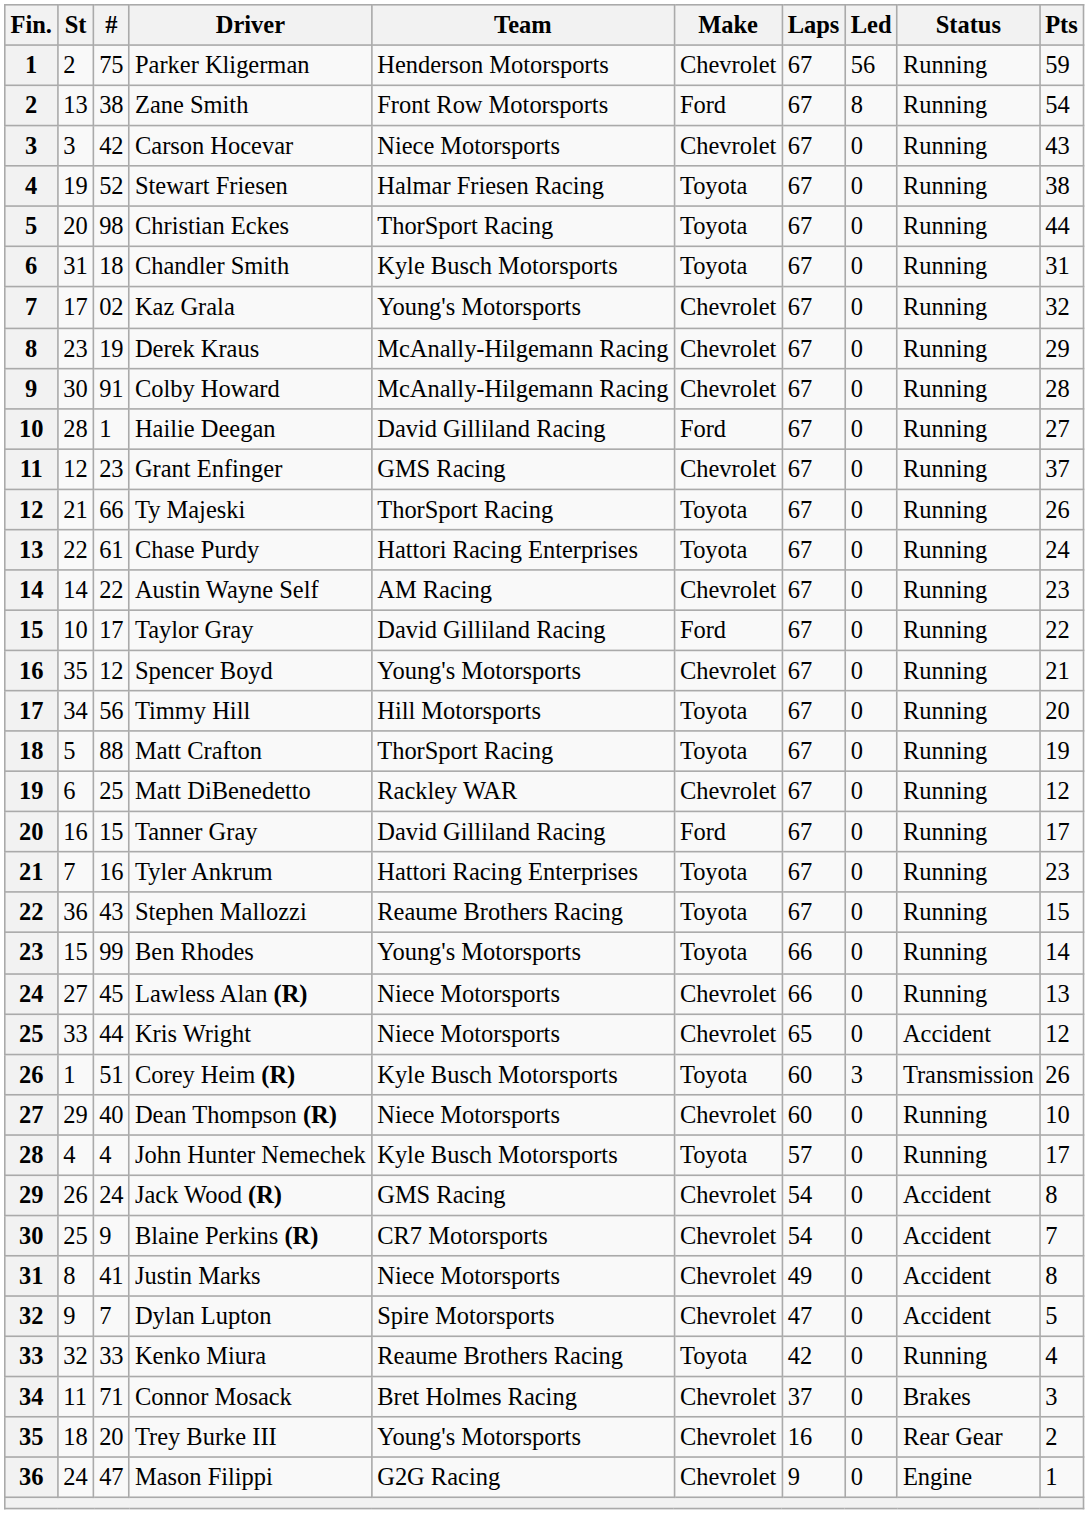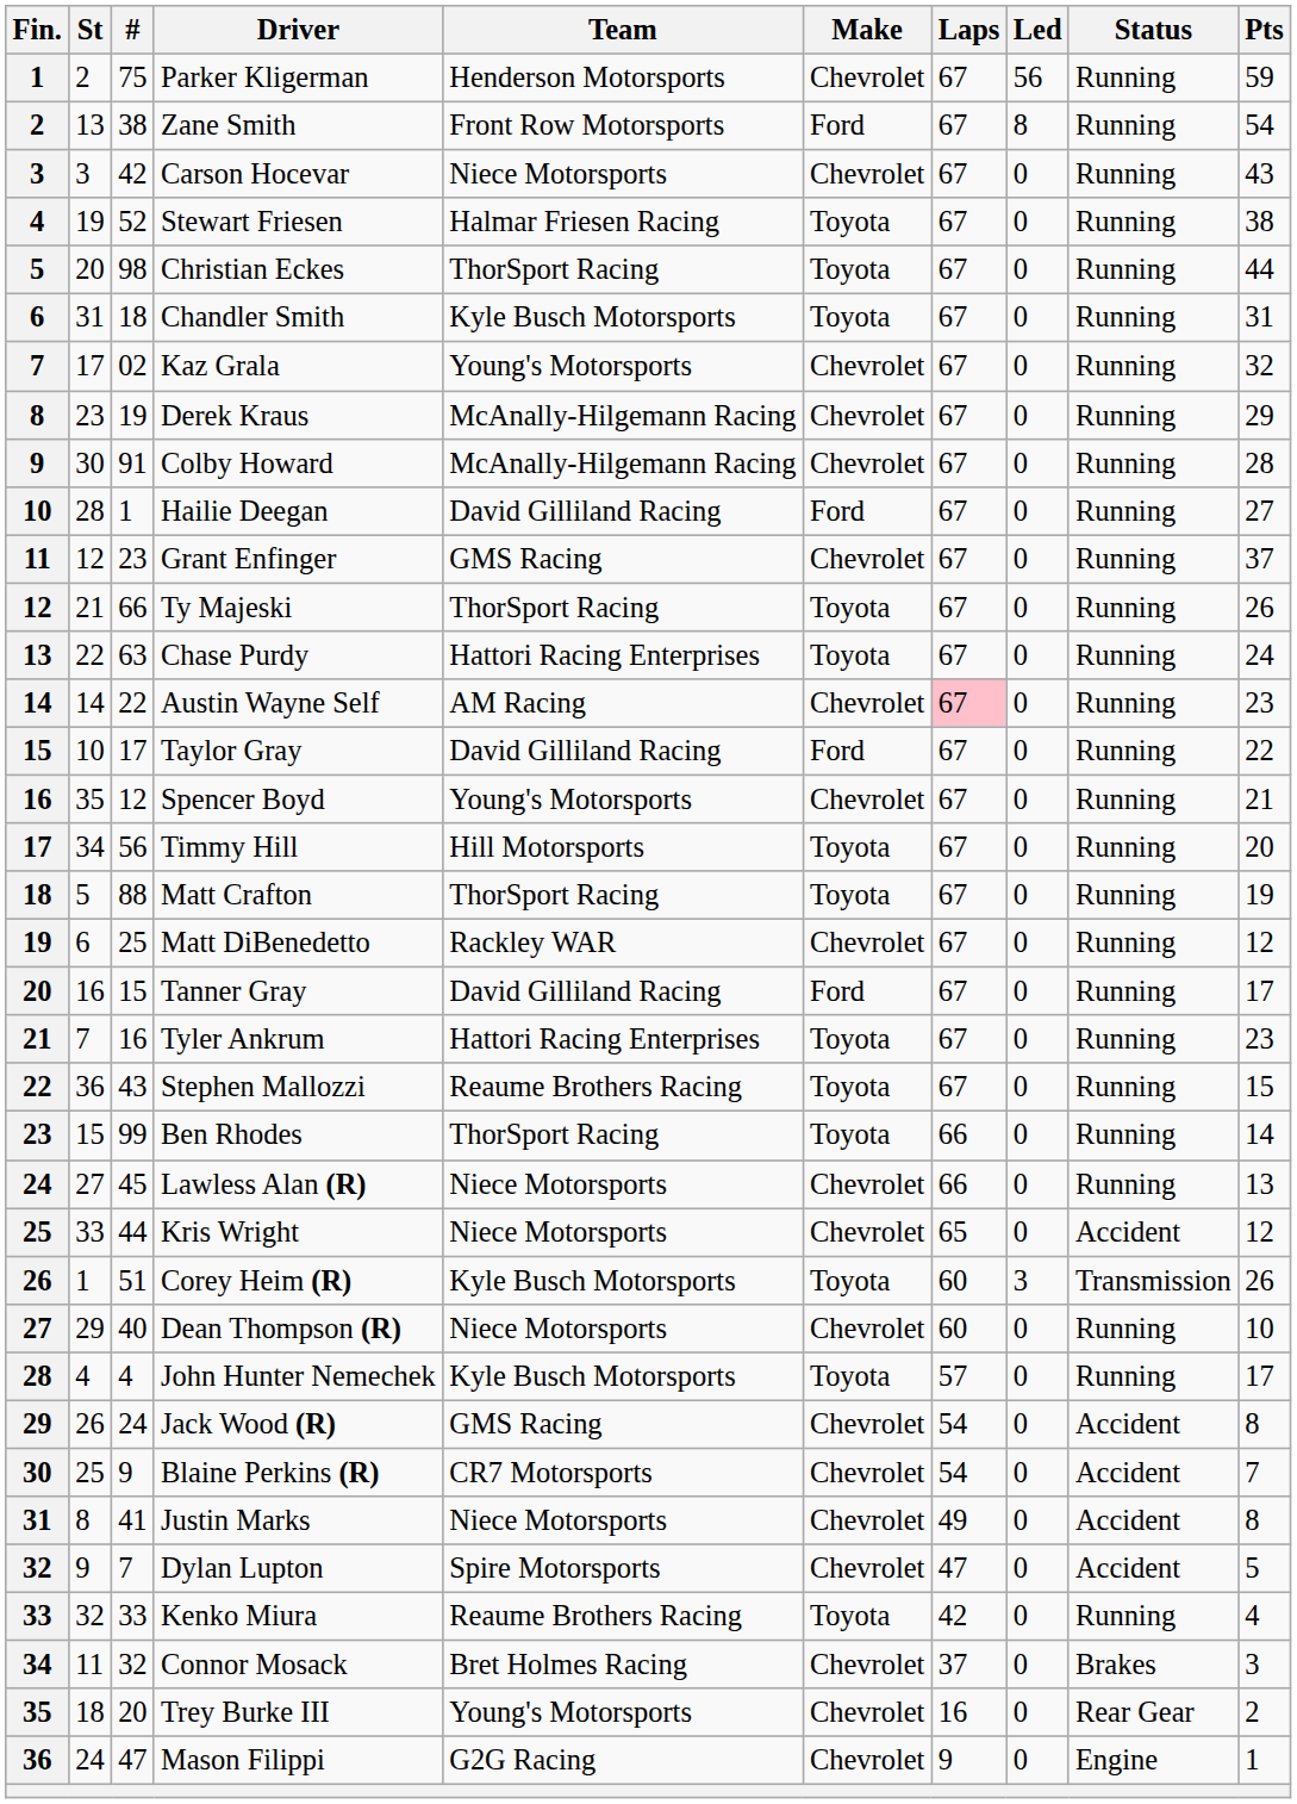 <table class="wikitable" style="font-size:95%">
 <tr>
 <th>Fin.</th>
 <th>St</th>
 <th>#</th>
 <th>Driver</th>
 <th>Team</th>
 <th>Make</th>
 <th>Laps</th>
 <th>Led</th>
 <th>Status</th>
 <th>Pts</th>
 </tr>
 <tr>
 <th>1</th>
 <td>2</td>
 <td>75</td>
 <td>Parker Kligerman</td>
 <td>Henderson Motorsports</td>
 <td>Chevrolet</td>
 <td>67</td>
 <td>56</td>
 <td>Running</td>
 <td>59</td>
 </tr>
 <tr>
 <th>2</th>
 <td>13</td>
 <td>38</td>
 <td>Zane Smith</td>
 <td>Front Row Motorsports</td>
 <td>Ford</td>
 <td>67</td>
 <td>8</td>
 <td>Running</td>
 <td>54</td>
 </tr>
 <tr>
 <th>3</th>
 <td>3</td>
 <td>42</td>
 <td>Carson Hocevar</td>
 <td>Niece Motorsports</td>
 <td>Chevrolet</td>
 <td>67</td>
 <td>0</td>
 <td>Running</td>
 <td>43</td>
 </tr>
 <tr>
 <th>4</th>
 <td>19</td>
 <td>52</td>
 <td>Stewart Friesen</td>
 <td>Halmar Friesen Racing</td>
 <td>Toyota</td>
 <td>67</td>
 <td>0</td>
 <td>Running</td>
 <td>38</td>
 </tr>
 <tr>
 <th>5</th>
 <td>20</td>
 <td>98</td>
 <td>Christian Eckes</td>
 <td>ThorSport Racing</td>
 <td>Toyota</td>
 <td>67</td>
 <td>0</td>
 <td>Running</td>
 <td>44</td>
 </tr>
 <tr>
 <th>6</th>
 <td>31</td>
 <td>18</td>
 <td>Chandler Smith</td>
 <td>Kyle Busch Motorsports</td>
 <td>Toyota</td>
 <td>67</td>
 <td>0</td>
 <td>Running</td>
 <td>31</td>
 </tr>
 <tr>
 <th>7</th>
 <td>17</td>
 <td>02</td>
 <td>Kaz Grala</td>
 <td>Young's Motorsports</td>
 <td>Chevrolet</td>
 <td>67</td>
 <td>0</td>
 <td>Running</td>
 <td>32</td>
 </tr>
 <tr>
 <th>8</th>
 <td>23</td>
 <td>19</td>
 <td>Derek Kraus</td>
 <td>McAnally-Hilgemann Racing</td>
 <td>Chevrolet</td>
 <td>67</td>
 <td>0</td>
 <td>Running</td>
 <td>29</td>
 </tr>
 <tr>
 <th>9</th>
 <td>30</td>
 <td>91</td>
 <td>Colby Howard</td>
 <td>McAnally-Hilgemann Racing</td>
 <td>Chevrolet</td>
 <td>67</td>
 <td>0</td>
 <td>Running</td>
 <td>28</td>
 </tr>
 <tr>
 <th>10</th>
 <td>28</td>
 <td>1</td>
 <td>Hailie Deegan</td>
 <td>David Gilliland Racing</td>
 <td>Ford</td>
 <td>67</td>
 <td>0</td>
 <td>Running</td>
 <td>27</td>
 </tr>
 <tr>
 <th>11</th>
 <td>12</td>
 <td>23</td>
 <td>Grant Enfinger</td>
 <td>GMS Racing</td>
 <td>Chevrolet</td>
 <td>67</td>
 <td>0</td>
 <td>Running</td>
 <td>37</td>
 </tr>
 <tr>
 <th>12</th>
 <td>21</td>
 <td>66</td>
 <td>Ty Majeski</td>
 <td>ThorSport Racing</td>
 <td>Toyota</td>
 <td>67</td>
 <td>0</td>
 <td>Running</td>
 <td>26</td>
 </tr>
 <tr>
 <th>13</th>
 <td>22</td>
-<td>61</td>
+<td>63</td>
 <td>Chase Purdy</td>
 <td>Hattori Racing Enterprises</td>
 <td>Toyota</td>
 <td>67</td>
 <td>0</td>
 <td>Running</td>
 <td>24</td>
 </tr>
 <tr>
 <th>14</th>
 <td>14</td>
 <td>22</td>
 <td>Austin Wayne Self</td>
 <td>AM Racing</td>
 <td>Chevrolet</td>
-<td>67</td>
+<td style="background: pink;">67</td>
 <td>0</td>
 <td>Running</td>
 <td>23</td>
 </tr>
 <tr>
 <th>15</th>
 <td>10</td>
 <td>17</td>
 <td>Taylor Gray</td>
 <td>David Gilliland Racing</td>
 <td>Ford</td>
 <td>67</td>
 <td>0</td>
 <td>Running</td>
 <td>22</td>
 </tr>
 <tr>
 <th>16</th>
 <td>35</td>
 <td>12</td>
 <td>Spencer Boyd</td>
 <td>Young's Motorsports</td>
 <td>Chevrolet</td>
 <td>67</td>
 <td>0</td>
 <td>Running</td>
 <td>21</td>
 </tr>
 <tr>
 <th>17</th>
 <td>34</td>
 <td>56</td>
 <td>Timmy Hill</td>
 <td>Hill Motorsports</td>
 <td>Toyota</td>
 <td>67</td>
 <td>0</td>
 <td>Running</td>
 <td>20</td>
 </tr>
 <tr>
 <th>18</th>
 <td>5</td>
 <td>88</td>
 <td>Matt Crafton</td>
 <td>ThorSport Racing</td>
 <td>Toyota</td>
 <td>67</td>
 <td>0</td>
 <td>Running</td>
 <td>19</td>
 </tr>
 <tr>
 <th>19</th>
 <td>6</td>
 <td>25</td>
 <td>Matt DiBenedetto</td>
 <td>Rackley WAR</td>
 <td>Chevrolet</td>
 <td>67</td>
 <td>0</td>
 <td>Running</td>
 <td>12</td>
 </tr>
 <tr>
 <th>20</th>
 <td>16</td>
 <td>15</td>
 <td>Tanner Gray</td>
 <td>David Gilliland Racing</td>
 <td>Ford</td>
 <td>67</td>
 <td>0</td>
 <td>Running</td>
 <td>17</td>
 </tr>
 <tr>
 <th>21</th>
 <td>7</td>
 <td>16</td>
 <td>Tyler Ankrum</td>
 <td>Hattori Racing Enterprises</td>
 <td>Toyota</td>
 <td>67</td>
 <td>0</td>
 <td>Running</td>
 <td>23</td>
 </tr>
 <tr>
 <th>22</th>
 <td>36</td>
 <td>43</td>
 <td>Stephen Mallozzi</td>
 <td>Reaume Brothers Racing</td>
 <td>Toyota</td>
 <td>67</td>
 <td>0</td>
 <td>Running</td>
 <td>15</td>
 </tr>
 <tr>
 <th>23</th>
 <td>15</td>
 <td>99</td>
 <td>Ben Rhodes</td>
-<td>Young's Motorsports</td>
+<td>ThorSport Racing</td>
 <td>Toyota</td>
 <td>66</td>
 <td>0</td>
 <td>Running</td>
 <td>14</td>
 </tr>
 <tr>
 <th>24</th>
 <td>27</td>
 <td>45</td>
 <td>Lawless Alan <strong>(R)</strong></td>
 <td>Niece Motorsports</td>
 <td>Chevrolet</td>
 <td>66</td>
 <td>0</td>
 <td>Running</td>
 <td>13</td>
 </tr>
 <tr>
 <th>25</th>
 <td>33</td>
 <td>44</td>
 <td>Kris Wright</td>
 <td>Niece Motorsports</td>
 <td>Chevrolet</td>
 <td>65</td>
 <td>0</td>
 <td>Accident</td>
 <td>12</td>
 </tr>
 <tr>
 <th>26</th>
 <td>1</td>
 <td>51</td>
 <td>Corey Heim <strong>(R)</strong></td>
 <td>Kyle Busch Motorsports</td>
 <td>Toyota</td>
 <td>60</td>
 <td>3</td>
 <td>Transmission</td>
 <td>26</td>
 </tr>
 <tr>
 <th>27</th>
 <td>29</td>
 <td>40</td>
 <td>Dean Thompson <strong>(R)</strong></td>
 <td>Niece Motorsports</td>
 <td>Chevrolet</td>
 <td>60</td>
 <td>0</td>
 <td>Running</td>
 <td>10</td>
 </tr>
 <tr>
 <th>28</th>
 <td>4</td>
 <td>4</td>
 <td>John Hunter Nemechek</td>
 <td>Kyle Busch Motorsports</td>
 <td>Toyota</td>
 <td>57</td>
 <td>0</td>
 <td>Running</td>
 <td>17</td>
 </tr>
 <tr>
 <th>29</th>
 <td>26</td>
 <td>24</td>
 <td>Jack Wood <strong>(R)</strong></td>
 <td>GMS Racing</td>
 <td>Chevrolet</td>
 <td>54</td>
 <td>0</td>
 <td>Accident</td>
 <td>8</td>
 </tr>
 <tr>
 <th>30</th>
 <td>25</td>
 <td>9</td>
 <td>Blaine Perkins <strong>(R)</strong></td>
 <td>CR7 Motorsports</td>
 <td>Chevrolet</td>
 <td>54</td>
 <td>0</td>
 <td>Accident</td>
 <td>7</td>
 </tr>
 <tr>
 <th>31</th>
 <td>8</td>
 <td>41</td>
 <td>Justin Marks</td>
 <td>Niece Motorsports</td>
 <td>Chevrolet</td>
 <td>49</td>
 <td>0</td>
 <td>Accident</td>
 <td>8</td>
 </tr>
 <tr>
 <th>32</th>
 <td>9</td>
 <td>7</td>
 <td>Dylan Lupton</td>
 <td>Spire Motorsports</td>
 <td>Chevrolet</td>
 <td>47</td>
 <td>0</td>
 <td>Accident</td>
 <td>5</td>
 </tr>
 <tr>
 <th>33</th>
 <td>32</td>
 <td>33</td>
 <td>Kenko Miura</td>
 <td>Reaume Brothers Racing</td>
 <td>Toyota</td>
 <td>42</td>
 <td>0</td>
 <td>Running</td>
 <td>4</td>
 </tr>
 <tr>
 <th>34</th>
 <td>11</td>
-<td>71</td>
+<td>32</td>
 <td>Connor Mosack</td>
 <td>Bret Holmes Racing</td>
 <td>Chevrolet</td>
 <td>37</td>
 <td>0</td>
 <td>Brakes</td>
 <td>3</td>
 </tr>
 <tr>
 <th>35</th>
 <td>18</td>
 <td>20</td>
 <td>Trey Burke III</td>
 <td>Young's Motorsports</td>
 <td>Chevrolet</td>
 <td>16</td>
 <td>0</td>
 <td>Rear Gear</td>
 <td>2</td>
 </tr>
 <tr>
 <th>36</th>
 <td>24</td>
 <td>47</td>
 <td>Mason Filippi</td>
 <td>G2G Racing</td>
 <td>Chevrolet</td>
 <td>9</td>
 <td>0</td>
 <td>Engine</td>
 <td>1</td>
 </tr>
 <tr>
 <th colspan="10"></th>
 </tr>
 </table>
